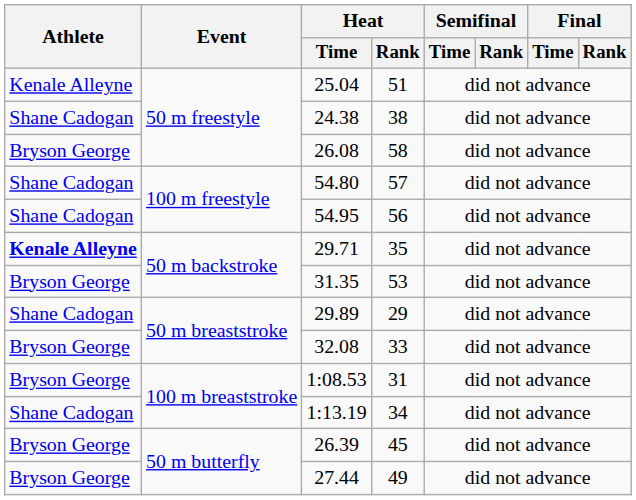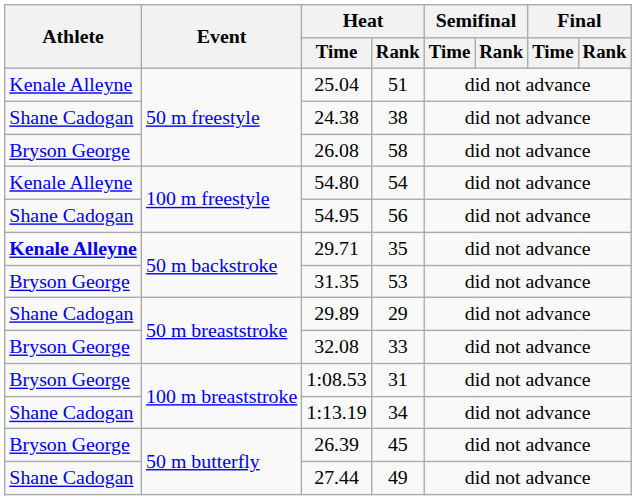 <table class=wikitable style=font-size:90%>
 <tr>
 <th rowspan=2>Athlete</th>
 <th rowspan=2>Event</th>
 <th colspan=2>Heat</th>
 <th colspan=2>Semifinal</th>
 <th colspan=2>Final</th>
 </tr>
 <tr style=font-size:95%>
 <th>Time</th>
 <th>Rank</th>
 <th>Time</th>
 <th>Rank</th>
 <th>Time</th>
 <th>Rank</th>
 </tr>
 <tr align=center>
 <td align=left><a href='#'>Kenale Alleyne</a></td>
 <td align=left rowspan="3"><a href='#'>50 m freestyle</a></td>
 <td>25.04</td>
 <td>51</td>
 <td colspan=4>did not advance</td>
 </tr>
 <tr align=center>
 <td align=left><a href='#'>Shane Cadogan</a></td>
 <td>24.38</td>
 <td>38</td>
 <td colspan=4>did not advance</td>
 </tr>
 <tr align=center>
 <td align=left><a href='#'>Bryson George</a></td>
 <td>26.08</td>
 <td>58</td>
 <td colspan=4>did not advance</td>
 </tr>
 <tr align=center>
-<td align=left><a href='#'>Shane Cadogan</a></td>
+<td align=left><a href='#'>Kenale Alleyne</a></td>
 <td align=left rowspan="2"><a href='#'>100 m freestyle</a></td>
 <td>54.80</td>
-<td>57</td>
+<td>54</td>
 <td colspan=4>did not advance</td>
 </tr>
 <tr align=center>
 <td align=left><a href='#'>Shane Cadogan</a></td>
 <td>54.95</td>
 <td>56</td>
 <td colspan=4>did not advance</td>
 </tr>
 <tr align=center>
 <td align=left><strong><a href='#'>Kenale Alleyne</a></strong></td>
 <td align=left rowspan=2><a href='#'>50 m backstroke</a></td>
 <td>29.71</td>
 <td>35</td>
 <td colspan=4>did not advance</td>
 </tr>
 <tr align=center>
 <td align=left><a href='#'>Bryson George</a></td>
 <td>31.35</td>
 <td>53</td>
 <td colspan=4>did not advance</td>
 </tr>
 <tr align=center>
 <td align=left><a href='#'>Shane Cadogan</a></td>
 <td align=left rowspan=2><a href='#'>50 m breaststroke</a></td>
 <td>29.89</td>
 <td>29</td>
 <td colspan=4>did not advance</td>
 </tr>
 <tr align=center>
 <td align=left><a href='#'>Bryson George</a></td>
 <td>32.08</td>
 <td>33</td>
 <td colspan=4>did not advance</td>
 </tr>
 <tr align=center>
 <td align=left><a href='#'>Bryson George</a></td>
 <td align=left rowspan="2"><a href='#'>100 m breaststroke</a></td>
 <td>1:08.53</td>
 <td>31</td>
 <td colspan=4>did not advance</td>
 </tr>
 <tr align=center>
 <td align=left><a href='#'>Shane Cadogan</a></td>
 <td>1:13.19</td>
 <td>34</td>
 <td colspan=4>did not advance</td>
 </tr>
 <tr align=center>
 <td align=left><a href='#'>Bryson George</a></td>
 <td align=left rowspan="2"><a href='#'>50 m butterfly</a></td>
 <td>26.39</td>
 <td>45</td>
 <td colspan=4>did not advance</td>
 </tr>
 <tr align=center>
-<td align=left><a href='#'>Bryson George</a></td>
+<td align=left><a href='#'>Shane Cadogan</a></td>
 <td>27.44</td>
 <td>49</td>
 <td colspan=4>did not advance</td>
 </tr>
 </table>
